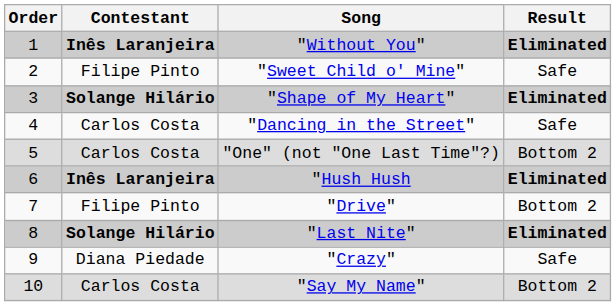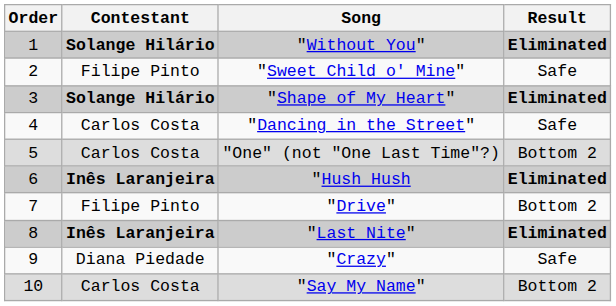 <table class="wikitable plainrowheaders" style="text-align:center;">
 <tr>
 <th>Order</th>
 <th>Contestant</th>
 <th>Song</th>
 <th>Result</th>
 </tr>
 <tr style="background:#ccc;">
 <td>1</td>
-<td><strong>Inês Laranjeira</strong></td>
+<td><strong>Solange Hilário</strong></td>
 <td>"<a href='#'>Without You</a>"</td>
 <td><strong>Eliminated</strong></td>
 </tr>
 <tr>
 <td>2</td>
 <td>Filipe Pinto</td>
 <td>"<a href='#'>Sweet Child o' Mine</a>"</td>
 <td>Safe</td>
 </tr>
 <tr style="background:#ccc;">
 <td>3</td>
 <td><strong>Solange Hilário</strong></td>
 <td>"<a href='#'>Shape of My Heart</a>"</td>
 <td><strong>Eliminated</strong></td>
 </tr>
 <tr>
 <td>4</td>
 <td>Carlos Costa</td>
 <td>"<a href='#'>Dancing in the Street</a>"</td>
 <td>Safe</td>
 </tr>
 <tr style="background:#ddd;">
 <td>5</td>
 <td>Carlos Costa</td>
 <td>"One" (not "One Last Time"?)</td>
 <td>Bottom 2</td>
 </tr>
 <tr style="background:#ccc;">
 <td>6</td>
 <td><strong>Inês Laranjeira</strong></td>
 <td>"<a href='#'>Hush Hush</a></td>
 <td><strong>Eliminated</strong></td>
 </tr>
 <tr>
 <td>7</td>
 <td>Filipe Pinto</td>
 <td>"<a href='#'>Drive</a>"</td>
 <td>Bottom 2</td>
 </tr>
 <tr style="background:#ccc;">
 <td>8</td>
-<td><strong>Solange Hilário</strong></td>
+<td><strong>Inês Laranjeira</strong></td>
 <td>"<a href='#'>Last Nite</a>"</td>
 <td><strong>Eliminated</strong></td>
 </tr>
 <tr>
 <td>9</td>
 <td>Diana Piedade</td>
 <td>"<a href='#'>Crazy</a>"</td>
 <td>Safe</td>
 </tr>
 <tr style="background:#ddd;">
 <td>10</td>
 <td>Carlos Costa</td>
 <td>"<a href='#'>Say My Name</a>"</td>
 <td>Bottom 2</td>
 </tr>
 </table>
